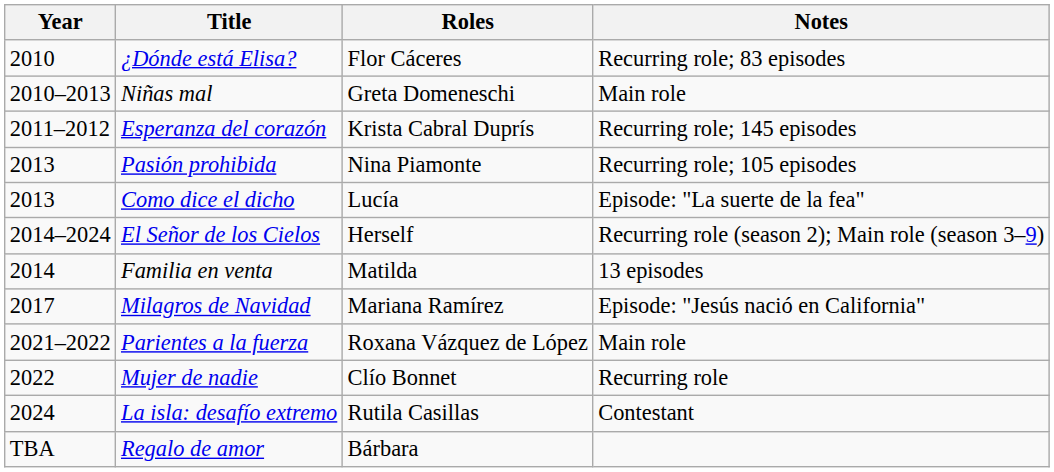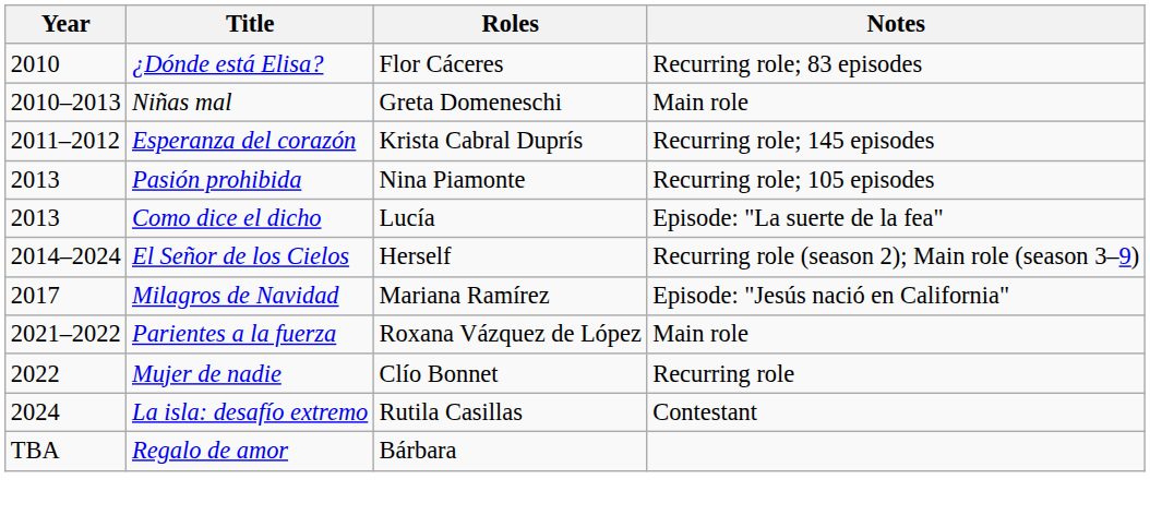 <table class="wikitable sortable">
 <tr>
 <th>Year</th>
 <th>Title</th>
 <th>Roles</th>
 <th>Notes</th>
 </tr>
 <tr>
 <td>2010</td>
 <td><em><a href='#'>¿Dónde está Elisa?</a></em></td>
 <td>Flor Cáceres</td>
 <td>Recurring role; 83 episodes</td>
 </tr>
 <tr>
 <td>2010–2013</td>
 <td><em>Niñas mal</em></td>
 <td>Greta Domeneschi</td>
 <td>Main role</td>
 </tr>
 <tr>
 <td>2011–2012</td>
 <td><em><a href='#'>Esperanza del corazón</a></em></td>
 <td>Krista Cabral Duprís</td>
 <td>Recurring role; 145 episodes</td>
 </tr>
 <tr>
 <td>2013</td>
 <td><em><a href='#'>Pasión prohibida</a></em></td>
 <td>Nina Piamonte</td>
 <td>Recurring role; 105 episodes</td>
 </tr>
 <tr>
 <td>2013</td>
 <td><em><a href='#'>Como dice el dicho</a></em></td>
 <td>Lucía</td>
 <td>Episode: "La suerte de la fea"</td>
 </tr>
 <tr>
 <td>2014–2024</td>
 <td><em><a href='#'>El Señor de los Cielos</a></em></td>
 <td>Herself</td>
 <td>Recurring role (season 2); Main role (season 3–<a href='#'>9</a>)</td>
 </tr>
 <tr>
-<td>2014</td>
-<td><em>Familia en venta</em></td>
-<td>Matilda</td>
-<td>13 episodes</td>
-</tr>
-<tr>
 <td>2017</td>
 <td><em><a href='#'>Milagros de Navidad</a></em></td>
 <td>Mariana Ramírez</td>
 <td>Episode: "Jesús nació en California"</td>
 </tr>
 <tr>
 <td>2021–2022</td>
 <td><em><a href='#'>Parientes a la fuerza</a></em></td>
 <td>Roxana Vázquez de López</td>
 <td>Main role</td>
 </tr>
 <tr>
 <td>2022</td>
 <td><em><a href='#'>Mujer de nadie</a></em></td>
 <td>Clío Bonnet</td>
 <td>Recurring role</td>
 </tr>
 <tr>
 <td>2024</td>
 <td><em><a href='#'>La isla: desafío extremo</a></em></td>
 <td>Rutila Casillas</td>
 <td>Contestant</td>
 </tr>
 <tr>
 <td>TBA</td>
 <td><em><a href='#'>Regalo de amor</a></em></td>
 <td>Bárbara</td>
 <td></td>
 </tr>
 </table>
